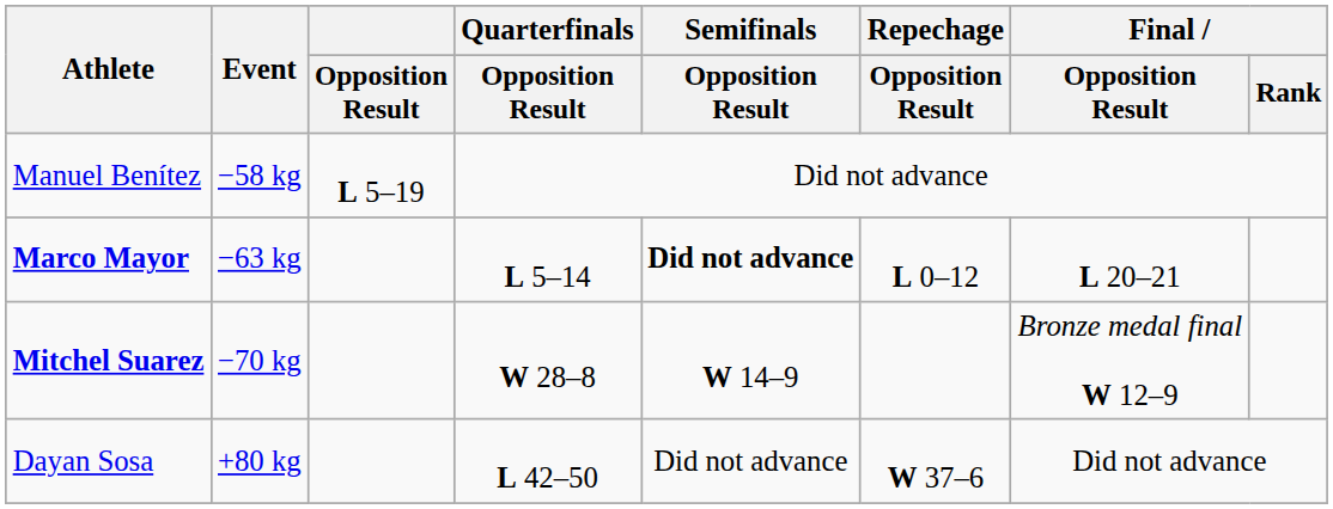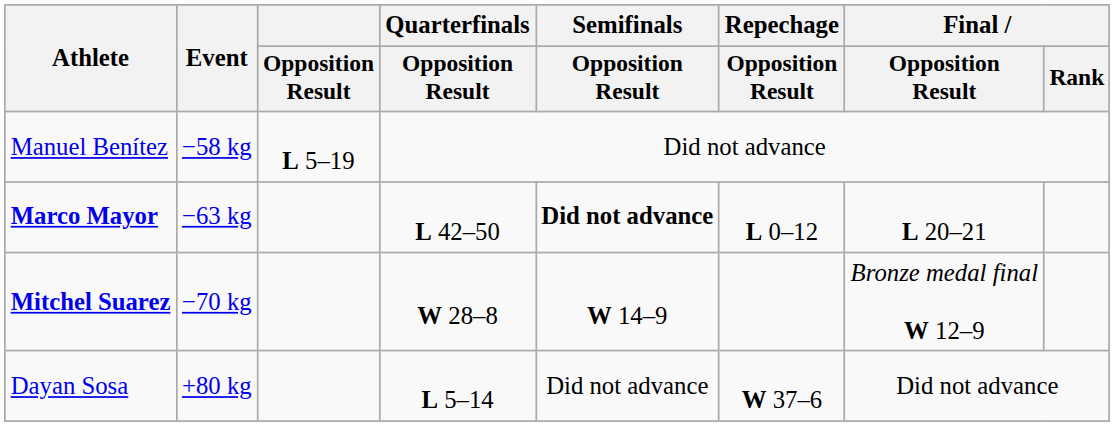 <table class="wikitable" style="font-size:90%;">
 <tr>
 <th rowspan=2>Athlete</th>
 <th rowspan=2>Event</th>
 <th></th>
 <th>Quarterfinals</th>
 <th>Semifinals</th>
 <th>Repechage</th>
 <th colspan="2">Final / </th>
 </tr>
 <tr style="font-size:95%">
 <th>Opposition<br>Result</th>
 <th>Opposition<br>Result</th>
 <th>Opposition<br>Result</th>
 <th>Opposition<br>Result</th>
 <th>Opposition<br>Result</th>
 <th>Rank</th>
 </tr>
 <tr align=center>
 <td align=left><a href='#'>Manuel Benítez</a></td>
 <td align=left><a href='#'>−58 kg</a></td>
 <td><br><strong>L</strong> 5–19</td>
 <td colspan=5>Did not advance</td>
 </tr>
 <tr align=center>
 <td align=left><strong><a href='#'>Marco Mayor</a></strong></td>
 <td align=left><a href='#'>−63 kg</a></td>
 <td></td>
-<td><br><strong>L</strong> 5–14</td>
+<td><br><strong>L</strong> 42–50</td>
 <td><strong>Did not advance</strong></td>
 <td><br><strong>L</strong> 0–12</td>
 <td><br><strong>L</strong> 20–21</td>
 <td></td>
 </tr>
 <tr align=center>
 <td align=left><strong><a href='#'>Mitchel Suarez</a></strong></td>
 <td align=left><a href='#'>−70 kg</a></td>
 <td></td>
 <td><br><strong>W</strong> 28–8</td>
 <td><br><strong>W</strong> 14–9</td>
 <td></td>
 <td><em>Bronze medal final</em><br><br><strong>W</strong> 12–9</td>
 <td></td>
 </tr>
 <tr align=center>
 <td align=left><a href='#'>Dayan Sosa</a></td>
 <td align=left><a href='#'>+80 kg</a></td>
 <td></td>
-<td><br><strong>L</strong> 42–50</td>
+<td><br><strong>L</strong> 5–14</td>
 <td>Did not advance</td>
 <td><br><strong>W</strong> 37–6</td>
 <td colspan=2>Did not advance</td>
 </tr>
 </table>
